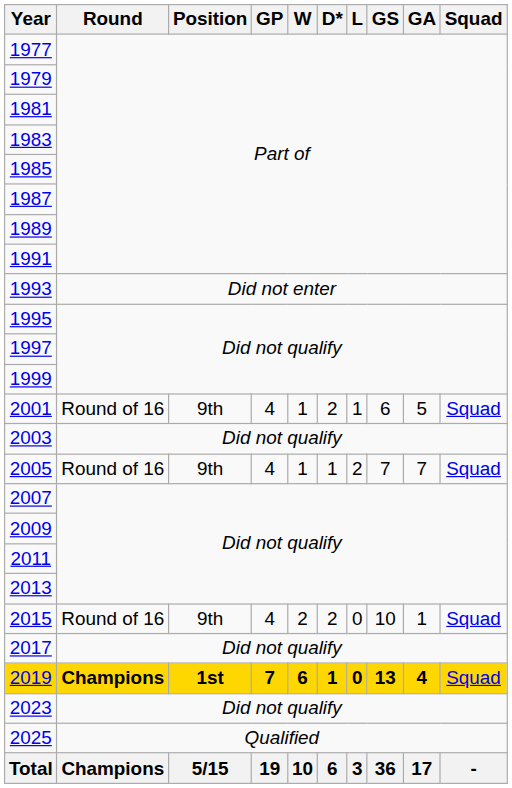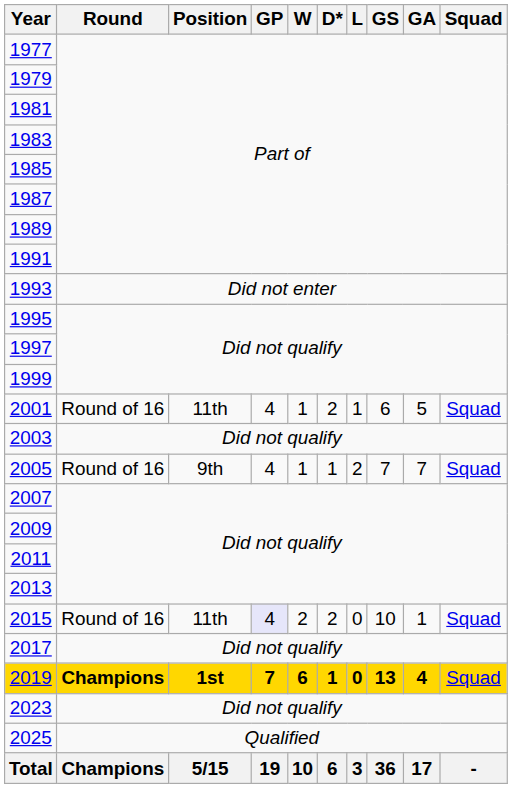 <table class="wikitable" style="text-align: center;">
 <tr>
 <th>Year</th>
 <th>Round</th>
 <th>Position</th>
 <th>GP</th>
 <th>W</th>
 <th>D*</th>
 <th>L</th>
 <th>GS</th>
 <th>GA</th>
 <th>Squad</th>
 </tr>
 <tr>
 <td> <a href='#'>1977</a></td>
 <td rowspan=8 colspan=10><em>Part of </em></td>
 </tr>
 <tr>
 <td> <a href='#'>1979</a></td>
 </tr>
 <tr>
 <td> <a href='#'>1981</a></td>
 </tr>
 <tr>
 <td> <a href='#'>1983</a></td>
 </tr>
 <tr>
 <td> <a href='#'>1985</a></td>
 </tr>
 <tr>
 <td> <a href='#'>1987</a></td>
 </tr>
 <tr>
 <td> <a href='#'>1989</a></td>
 </tr>
 <tr>
 <td> <a href='#'>1991</a></td>
 </tr>
 <tr>
 <td> <a href='#'>1993</a></td>
 <td rowspan=1 colspan=10><em>Did not enter</em></td>
 </tr>
 <tr>
 <td> <a href='#'>1995</a></td>
 <td rowspan=3 colspan=10><em>Did not qualify</em></td>
 </tr>
 <tr>
 <td> <a href='#'>1997</a></td>
 </tr>
 <tr>
 <td> <a href='#'>1999</a></td>
 </tr>
 <tr>
 <td> <a href='#'>2001</a></td>
 <td>Round of 16</td>
-<td>9th</td>
+<td>11th</td>
 <td>4</td>
 <td>1</td>
 <td>2</td>
 <td>1</td>
 <td>6</td>
 <td>5</td>
 <td><a href='#'>Squad</a></td>
 </tr>
 <tr>
 <td> <a href='#'>2003</a></td>
 <td rowspan=1 colspan=10><em>Did not qualify</em></td>
 </tr>
 <tr>
 <td> <a href='#'>2005</a></td>
 <td>Round of 16</td>
 <td>9th</td>
 <td>4</td>
 <td>1</td>
 <td>1</td>
 <td>2</td>
 <td>7</td>
 <td>7</td>
 <td><a href='#'>Squad</a></td>
 </tr>
 <tr>
 <td> <a href='#'>2007</a></td>
 <td rowspan=4 colspan=10><em>Did not qualify</em></td>
 </tr>
 <tr>
 <td> <a href='#'>2009</a></td>
 </tr>
 <tr>
 <td> <a href='#'>2011</a></td>
 </tr>
 <tr>
 <td> <a href='#'>2013</a></td>
 </tr>
 <tr>
 <td> <a href='#'>2015</a></td>
 <td>Round of 16</td>
-<td>9th</td>
-<td>4</td>
+<td>11th</td>
+<td style="background: lavender;">4</td>
 <td>2</td>
 <td>2</td>
 <td>0</td>
 <td>10</td>
 <td>1</td>
 <td><a href='#'>Squad</a></td>
 </tr>
 <tr>
 <td> <a href='#'>2017</a></td>
 <td rowspan=1 colspan=10><em>Did not qualify</em></td>
 </tr>
 <tr style="background:gold;">
 <td> <a href='#'>2019</a></td>
 <td><strong>Champions</strong></td>
 <td><strong>1st</strong></td>
 <td><strong>7</strong></td>
 <td><strong>6</strong></td>
 <td><strong>1</strong></td>
 <td><strong>0</strong></td>
 <td><strong>13</strong></td>
 <td><strong>4</strong></td>
 <td><a href='#'>Squad</a></td>
 </tr>
 <tr>
 <td> <a href='#'>2023</a></td>
 <td rowspan=1 colspan=10><em>Did not qualify</em></td>
 </tr>
 <tr>
 <td> <a href='#'>2025</a></td>
 <td rowspan=1 colspan=10><em>Qualified</em></td>
 </tr>
 <tr>
 <th>Total</th>
 <th>Champions</th>
 <th>5/15</th>
 <th>19</th>
 <th>10</th>
 <th>6</th>
 <th>3</th>
 <th>36</th>
 <th>17</th>
 <th>-</th>
 </tr>
 </table>
